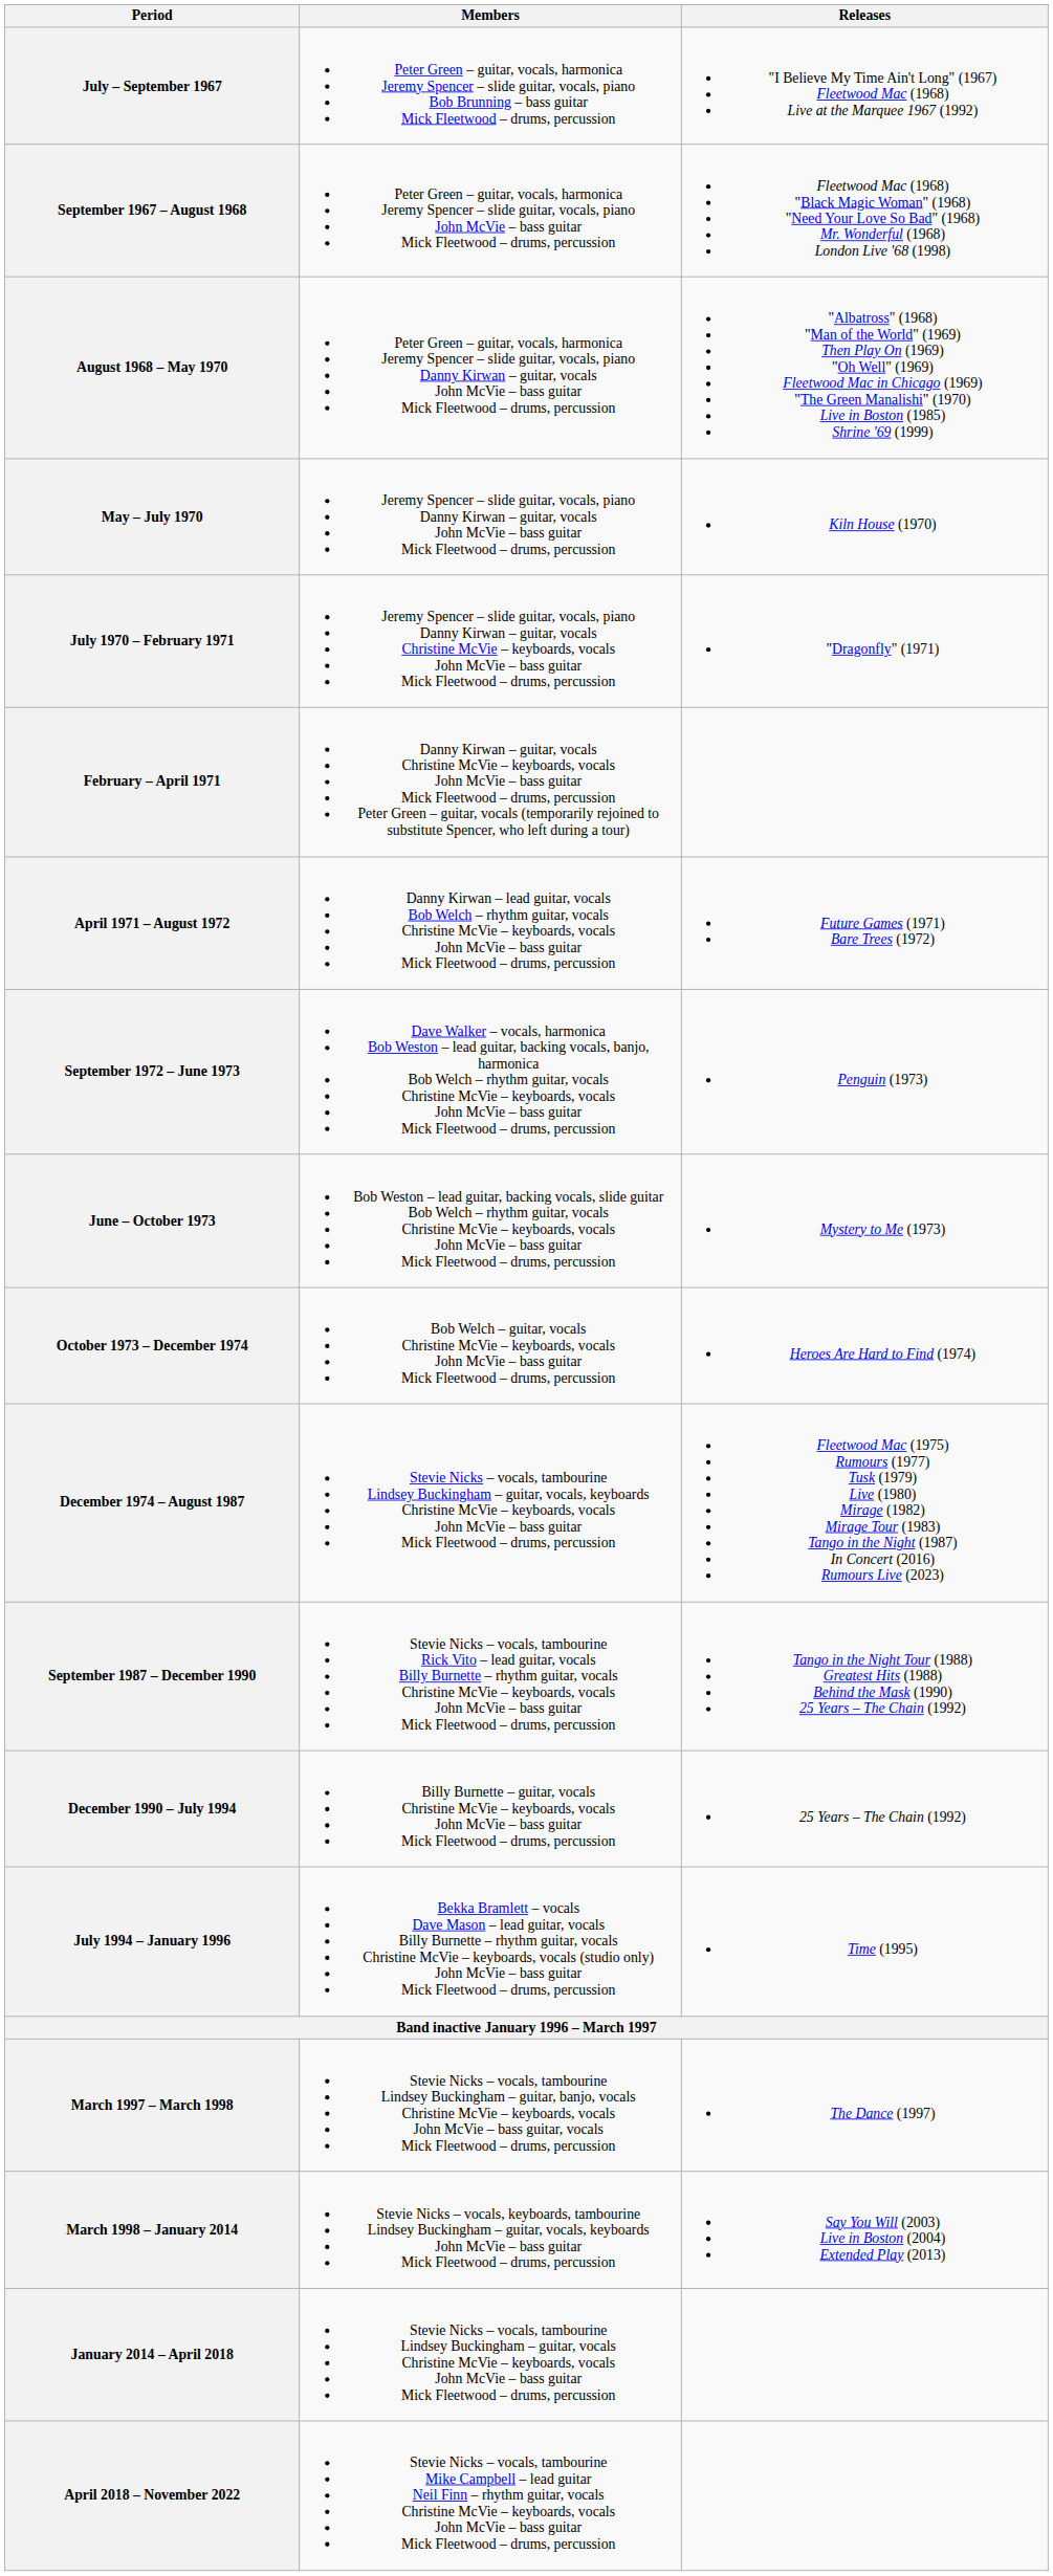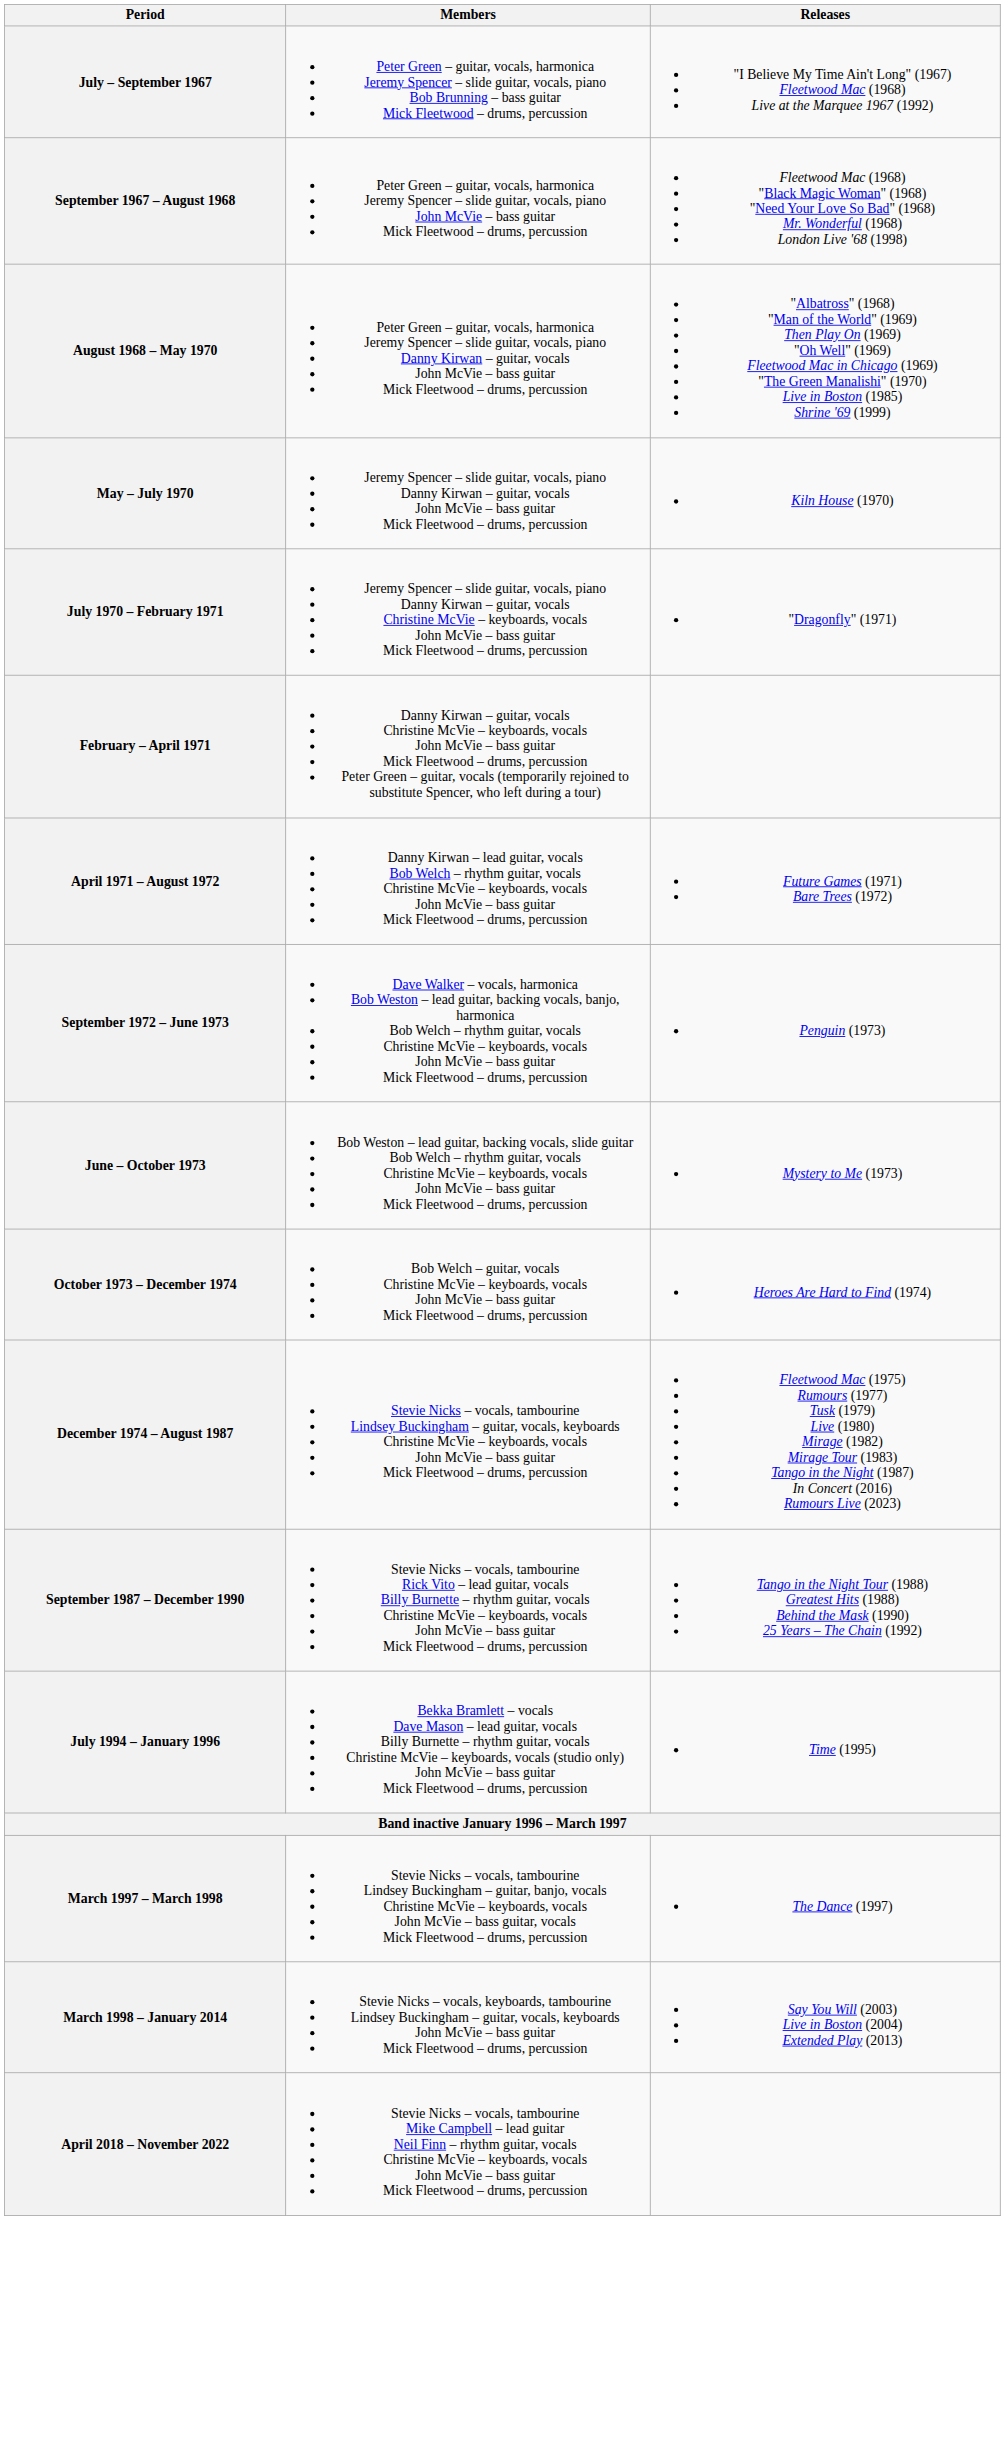 <table class="wikitable plainrowheaders" style="text-align:center;">
 <tr>
 <th scope="col" style="width:20em;">Period</th>
 <th scope="col" style="width:26em;">Members</th>
 <th scope="col" style="width:25em;">Releases</th>
 </tr>
 <tr>
 <th scope="col">July – September 1967</th>
 <td><br><ul><li><a href='#'>Peter Green</a> – guitar, vocals, harmonica</li><li><a href='#'>Jeremy Spencer</a> – slide guitar, vocals, piano</li><li><a href='#'>Bob Brunning</a> – bass guitar</li><li><a href='#'>Mick Fleetwood</a> – drums, percussion</li></ul></td>
 <td><br><ul><li>"I Believe My Time Ain't Long" (1967)</li><li><em><a href='#'>Fleetwood Mac</a></em> (1968) </li><li><em>Live at the Marquee 1967</em> (1992)</li></ul></td>
 </tr>
 <tr>
 <th scope="col">September 1967 – August 1968</th>
 <td><br><ul><li>Peter Green – guitar, vocals, harmonica</li><li>Jeremy Spencer – slide guitar, vocals, piano</li><li><a href='#'>John McVie</a> – bass guitar</li><li>Mick Fleetwood – drums, percussion</li></ul></td>
 <td><br><ul><li><em>Fleetwood Mac</em> (1968)</li><li>"<a href='#'>Black Magic Woman</a>" (1968)</li><li>"<a href='#'>Need Your Love So Bad</a>" (1968)</li><li><em><a href='#'>Mr. Wonderful</a></em> (1968)</li><li><em>London Live '68</em> (1998)</li></ul></td>
 </tr>
 <tr>
 <th scope="col">August 1968 – May 1970</th>
 <td><br><ul><li>Peter Green – guitar, vocals, harmonica</li><li>Jeremy Spencer – slide guitar, vocals, piano</li><li><a href='#'>Danny Kirwan</a> – guitar, vocals</li><li>John McVie – bass guitar</li><li>Mick Fleetwood – drums, percussion</li></ul></td>
 <td><br><ul><li>"<a href='#'>Albatross</a>" (1968)</li><li>"<a href='#'>Man of the World</a>" (1969)</li><li><em><a href='#'>Then Play On</a></em> (1969)</li><li>"<a href='#'>Oh Well</a>" (1969)</li><li><em><a href='#'>Fleetwood Mac in Chicago</a></em> (1969)</li><li>"<a href='#'>The Green Manalishi</a>" (1970)</li><li><em><a href='#'>Live in Boston</a></em> (1985)</li><li><em><a href='#'>Shrine '69</a></em> (1999)</li></ul></td>
 </tr>
 <tr>
 <th scope="col">May  – July 1970</th>
 <td><br><ul><li>Jeremy Spencer – slide guitar, vocals, piano</li><li>Danny Kirwan – guitar, vocals</li><li>John McVie – bass guitar</li><li>Mick Fleetwood – drums, percussion</li></ul></td>
 <td><br><ul><li><em><a href='#'>Kiln House</a></em> (1970)</li></ul></td>
 </tr>
 <tr>
 <th scope="col">July 1970 – February 1971</th>
 <td><br><ul><li>Jeremy Spencer – slide guitar, vocals, piano</li><li>Danny Kirwan – guitar, vocals</li><li><a href='#'>Christine McVie</a> – keyboards, vocals</li><li>John McVie – bass guitar</li><li>Mick Fleetwood – drums, percussion</li></ul></td>
 <td><br><ul><li>"<a href='#'>Dragonfly</a>" (1971)</li></ul></td>
 </tr>
 <tr>
 <th scope="col">February – April 1971</th>
 <td><br><ul><li>Danny Kirwan – guitar, vocals</li><li>Christine McVie – keyboards, vocals</li><li>John McVie – bass guitar</li><li>Mick Fleetwood – drums, percussion</li><li>Peter Green – guitar, vocals (temporarily rejoined to substitute Spencer, who left during a tour)</li></ul></td>
 <td></td>
 </tr>
 <tr>
 <th scope="col">April 1971 – August 1972</th>
 <td><br><ul><li>Danny Kirwan – lead guitar, vocals</li><li><a href='#'>Bob Welch</a> – rhythm guitar, vocals</li><li>Christine McVie – keyboards, vocals</li><li>John McVie – bass guitar</li><li>Mick Fleetwood – drums, percussion</li></ul></td>
 <td><br><ul><li><em><a href='#'>Future Games</a></em> (1971)</li><li><em><a href='#'>Bare Trees</a></em> (1972)</li></ul></td>
 </tr>
 <tr>
 <th scope="col">September 1972 – June 1973</th>
 <td><br><ul><li><a href='#'>Dave Walker</a> – vocals, harmonica</li><li><a href='#'>Bob Weston</a> – lead guitar, backing vocals, banjo, harmonica</li><li>Bob Welch – rhythm guitar, vocals</li><li>Christine McVie – keyboards, vocals</li><li>John McVie – bass guitar</li><li>Mick Fleetwood – drums, percussion</li></ul></td>
 <td><br><ul><li><em><a href='#'>Penguin</a></em> (1973)</li></ul></td>
 </tr>
 <tr>
 <th scope="col">June – October 1973</th>
 <td><br><ul><li>Bob Weston – lead guitar, backing vocals, slide guitar</li><li>Bob Welch – rhythm guitar, vocals</li><li>Christine McVie – keyboards, vocals</li><li>John McVie – bass guitar</li><li>Mick Fleetwood – drums, percussion</li></ul></td>
 <td><br><ul><li><em><a href='#'>Mystery to Me</a></em> (1973)</li></ul></td>
 </tr>
 <tr>
 <th scope="col">October 1973 – December 1974</th>
 <td><br><ul><li>Bob Welch – guitar, vocals</li><li>Christine McVie – keyboards, vocals</li><li>John McVie – bass guitar</li><li>Mick Fleetwood – drums, percussion</li></ul></td>
 <td><br><ul><li><em><a href='#'>Heroes Are Hard to Find</a></em> (1974)</li></ul></td>
 </tr>
 <tr>
 <th scope="col">December 1974 – August 1987</th>
 <td><br><ul><li><a href='#'>Stevie Nicks</a> – vocals, tambourine</li><li><a href='#'>Lindsey Buckingham</a> – guitar, vocals, keyboards</li><li>Christine McVie – keyboards, vocals</li><li>John McVie – bass guitar</li><li>Mick Fleetwood – drums, percussion</li></ul></td>
 <td><br><ul><li><em><a href='#'>Fleetwood Mac</a></em> (1975)</li><li><em><a href='#'>Rumours</a></em> (1977)</li><li><em><a href='#'>Tusk</a></em> (1979)</li><li><em><a href='#'>Live</a></em> (1980)</li><li><em><a href='#'>Mirage</a></em> (1982)</li><li><em><a href='#'>Mirage Tour</a></em> (1983)</li><li><em><a href='#'>Tango in the Night</a></em> (1987)</li><li><em>In Concert</em> (2016)</li><li><em><a href='#'>Rumours Live</a></em> (2023)</li></ul></td>
 </tr>
 <tr>
 <th scope="col">September 1987 – December 1990</th>
 <td><br><ul><li>Stevie Nicks – vocals, tambourine</li><li><a href='#'>Rick Vito</a> – lead guitar, vocals</li><li><a href='#'>Billy Burnette</a> – rhythm guitar, vocals</li><li>Christine McVie – keyboards, vocals</li><li>John McVie – bass guitar</li><li>Mick Fleetwood – drums, percussion</li></ul></td>
 <td><br><ul><li><em><a href='#'>Tango in the Night Tour</a></em> (1988)</li><li><em><a href='#'>Greatest Hits</a></em> (1988) </li><li><em><a href='#'>Behind the Mask</a></em> (1990)</li><li><em><a href='#'>25 Years – The Chain</a></em> (1992) </li></ul></td>
 </tr>
 <tr>
-<th scope="col">December 1990 – July 1994</th>
-<td><br><ul><li>Billy Burnette – guitar, vocals</li><li>Christine McVie – keyboards, vocals</li><li>John McVie – bass guitar</li><li>Mick Fleetwood – drums, percussion</li></ul></td>
-<td><br><ul><li><em>25 Years – The Chain</em> (1992) </li></ul></td>
-</tr>
-<tr>
 <th scope="col">July 1994 – January 1996</th>
 <td><br><ul><li><a href='#'>Bekka Bramlett</a> – vocals</li><li><a href='#'>Dave Mason</a> – lead guitar, vocals</li><li>Billy Burnette – rhythm guitar, vocals</li><li>Christine McVie – keyboards, vocals (studio only)</li><li>John McVie – bass guitar</li><li>Mick Fleetwood – drums, percussion</li></ul></td>
 <td><br><ul><li><em><a href='#'>Time</a></em> (1995)</li></ul></td>
 </tr>
 <tr>
 <th scope="col" colspan="3">Band inactive January 1996 – March 1997</th>
 </tr>
 <tr>
 <th scope="col">March 1997 – March 1998</th>
 <td><br><ul><li>Stevie Nicks – vocals, tambourine</li><li>Lindsey Buckingham – guitar, banjo, vocals</li><li>Christine McVie – keyboards, vocals</li><li>John McVie – bass guitar, vocals</li><li>Mick Fleetwood – drums, percussion</li></ul></td>
 <td><br><ul><li><em><a href='#'>The Dance</a></em> (1997)</li></ul></td>
 </tr>
 <tr>
 <th scope="col">March 1998 – January 2014</th>
 <td><br><ul><li>Stevie Nicks – vocals, keyboards, tambourine</li><li>Lindsey Buckingham – guitar, vocals, keyboards</li><li>John McVie – bass guitar</li><li>Mick Fleetwood – drums, percussion</li></ul></td>
 <td><br><ul><li><em><a href='#'>Say You Will</a></em> (2003)</li><li><em><a href='#'>Live in Boston</a></em> (2004)</li><li><em><a href='#'>Extended Play</a></em> (2013)</li></ul></td>
 </tr>
 <tr>
-<th scope="col">January 2014 – April 2018</th>
-<td><br><ul><li>Stevie Nicks – vocals, tambourine</li><li>Lindsey Buckingham – guitar, vocals</li><li>Christine McVie – keyboards, vocals</li><li>John McVie – bass guitar</li><li>Mick Fleetwood – drums, percussion</li></ul></td>
-<td></td>
-</tr>
-<tr>
 <th scope="col">April 2018 – November 2022</th>
 <td><br><ul><li>Stevie Nicks – vocals, tambourine</li><li><a href='#'>Mike Campbell</a> – lead guitar</li><li><a href='#'>Neil Finn</a> – rhythm guitar, vocals</li><li>Christine McVie – keyboards, vocals</li><li>John McVie – bass guitar</li><li>Mick Fleetwood – drums, percussion</li></ul></td>
 <td></td>
 </tr>
 </table>
